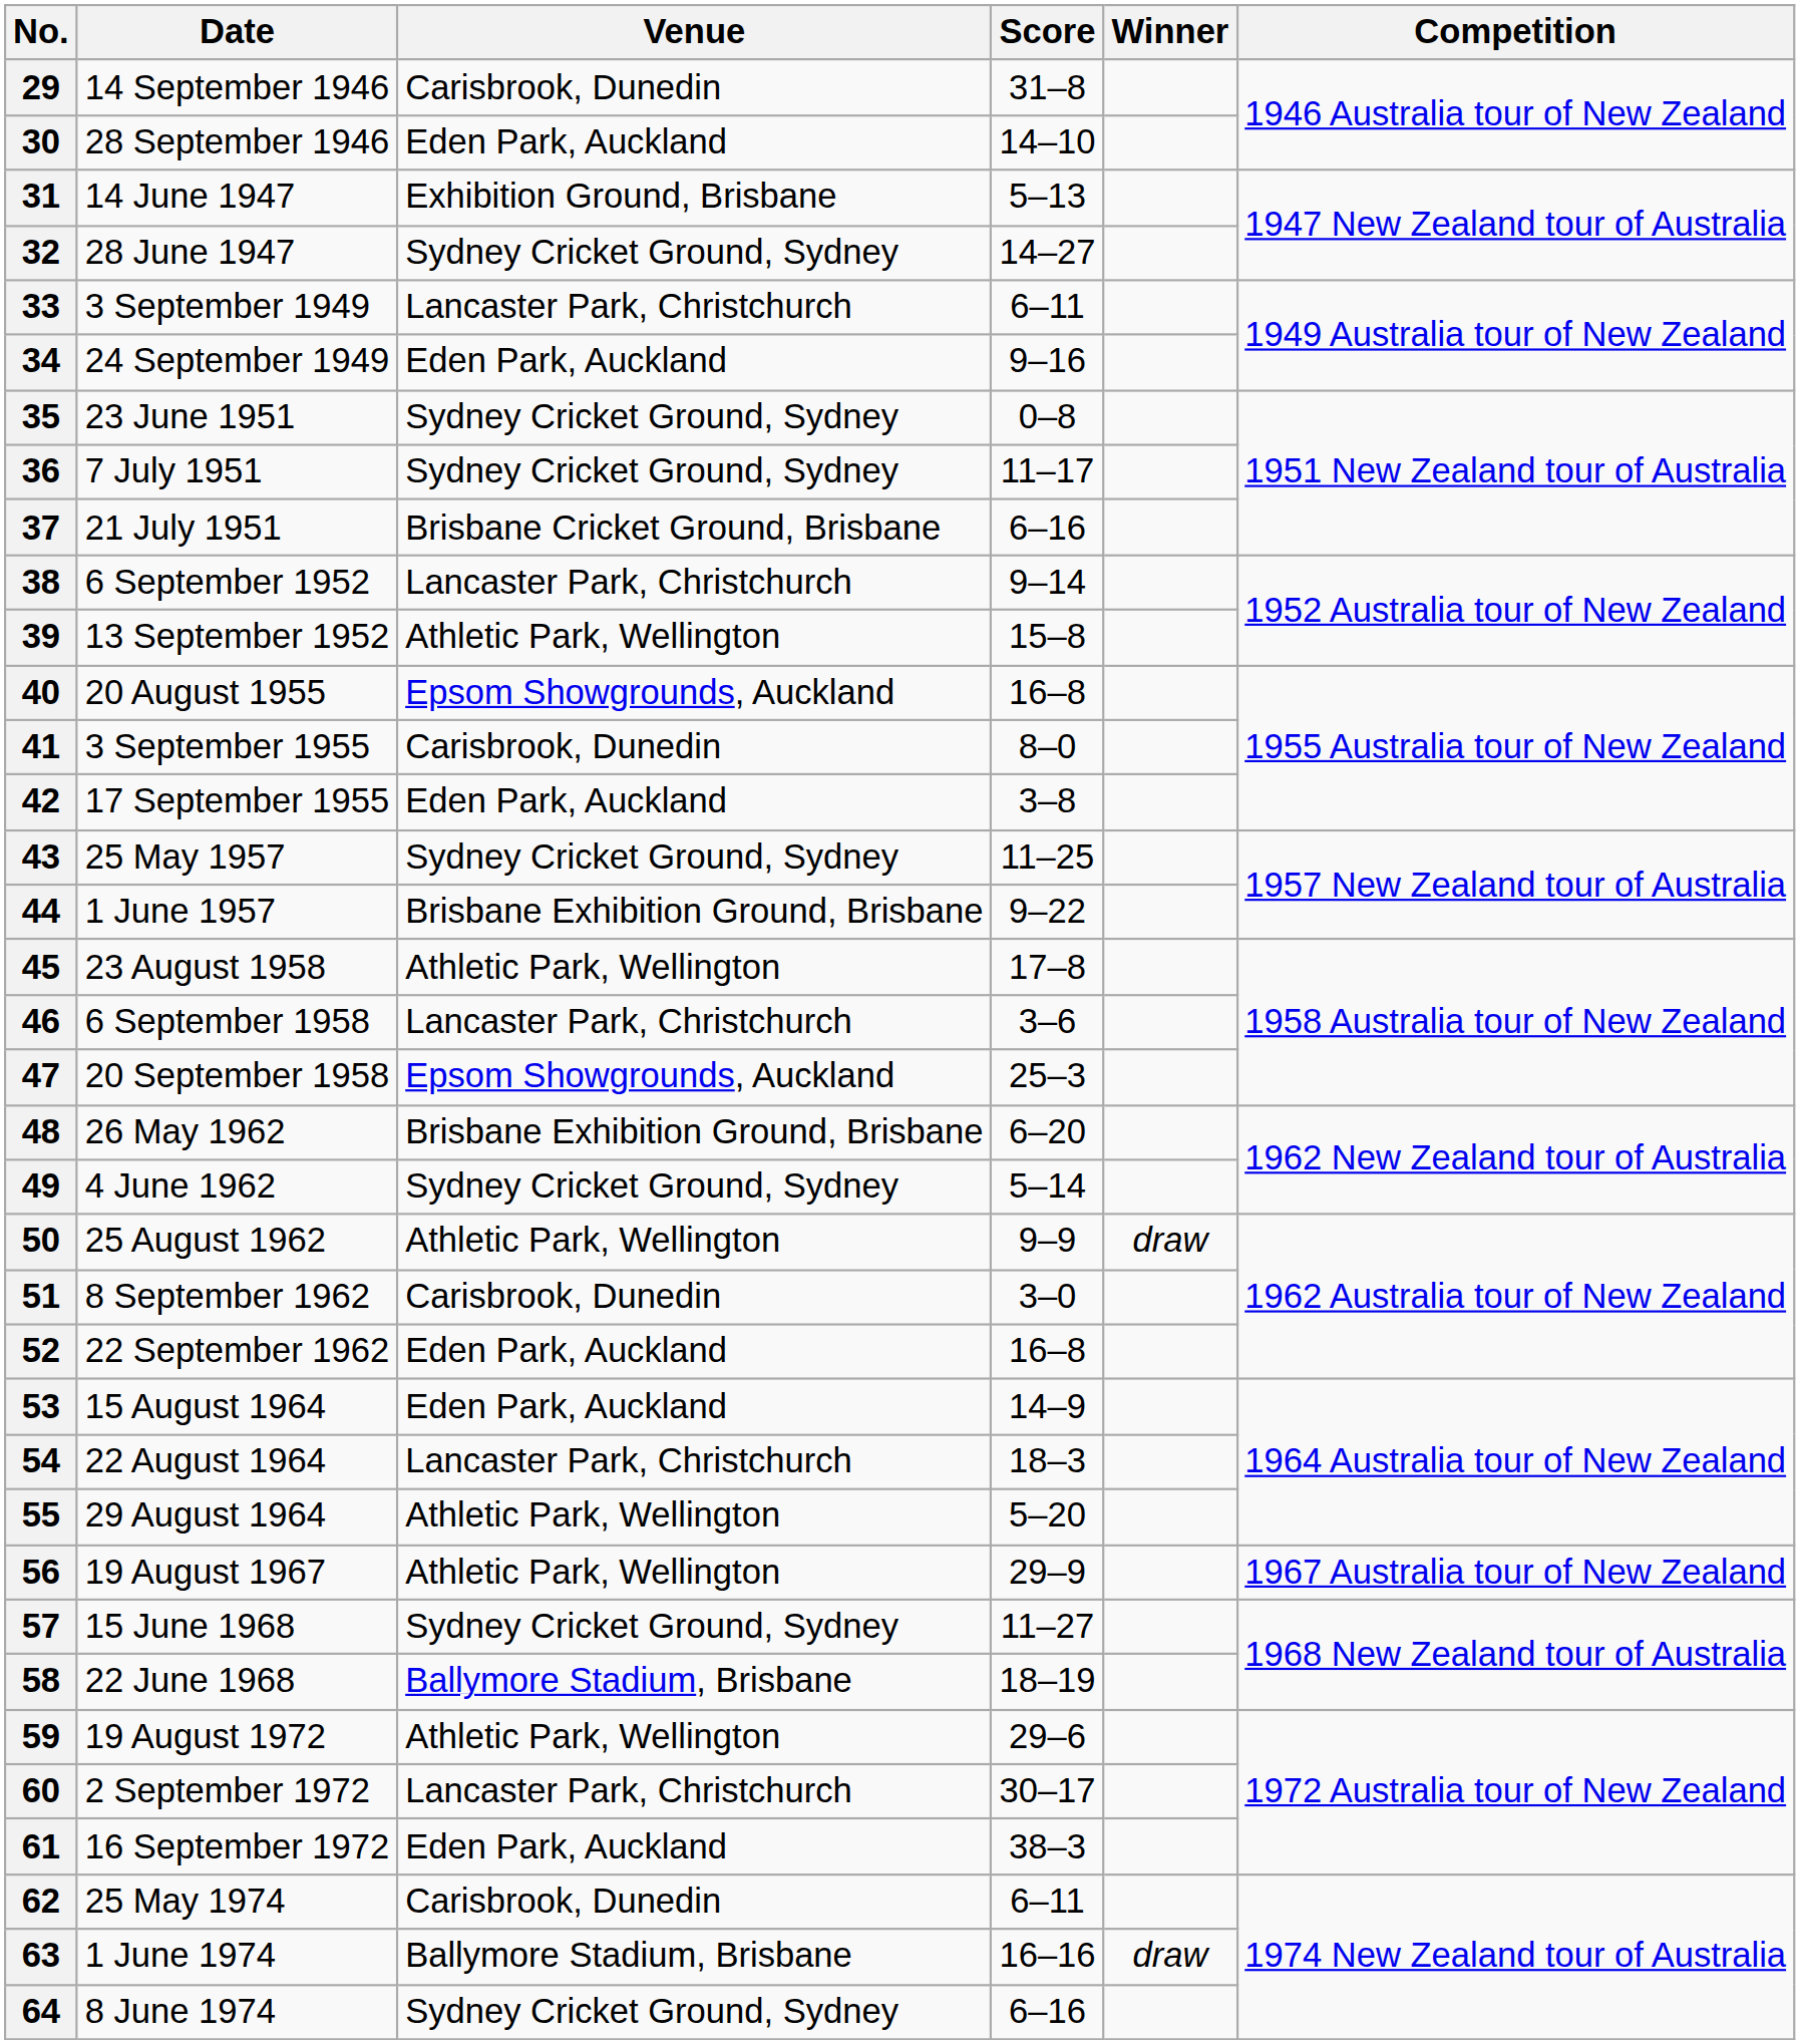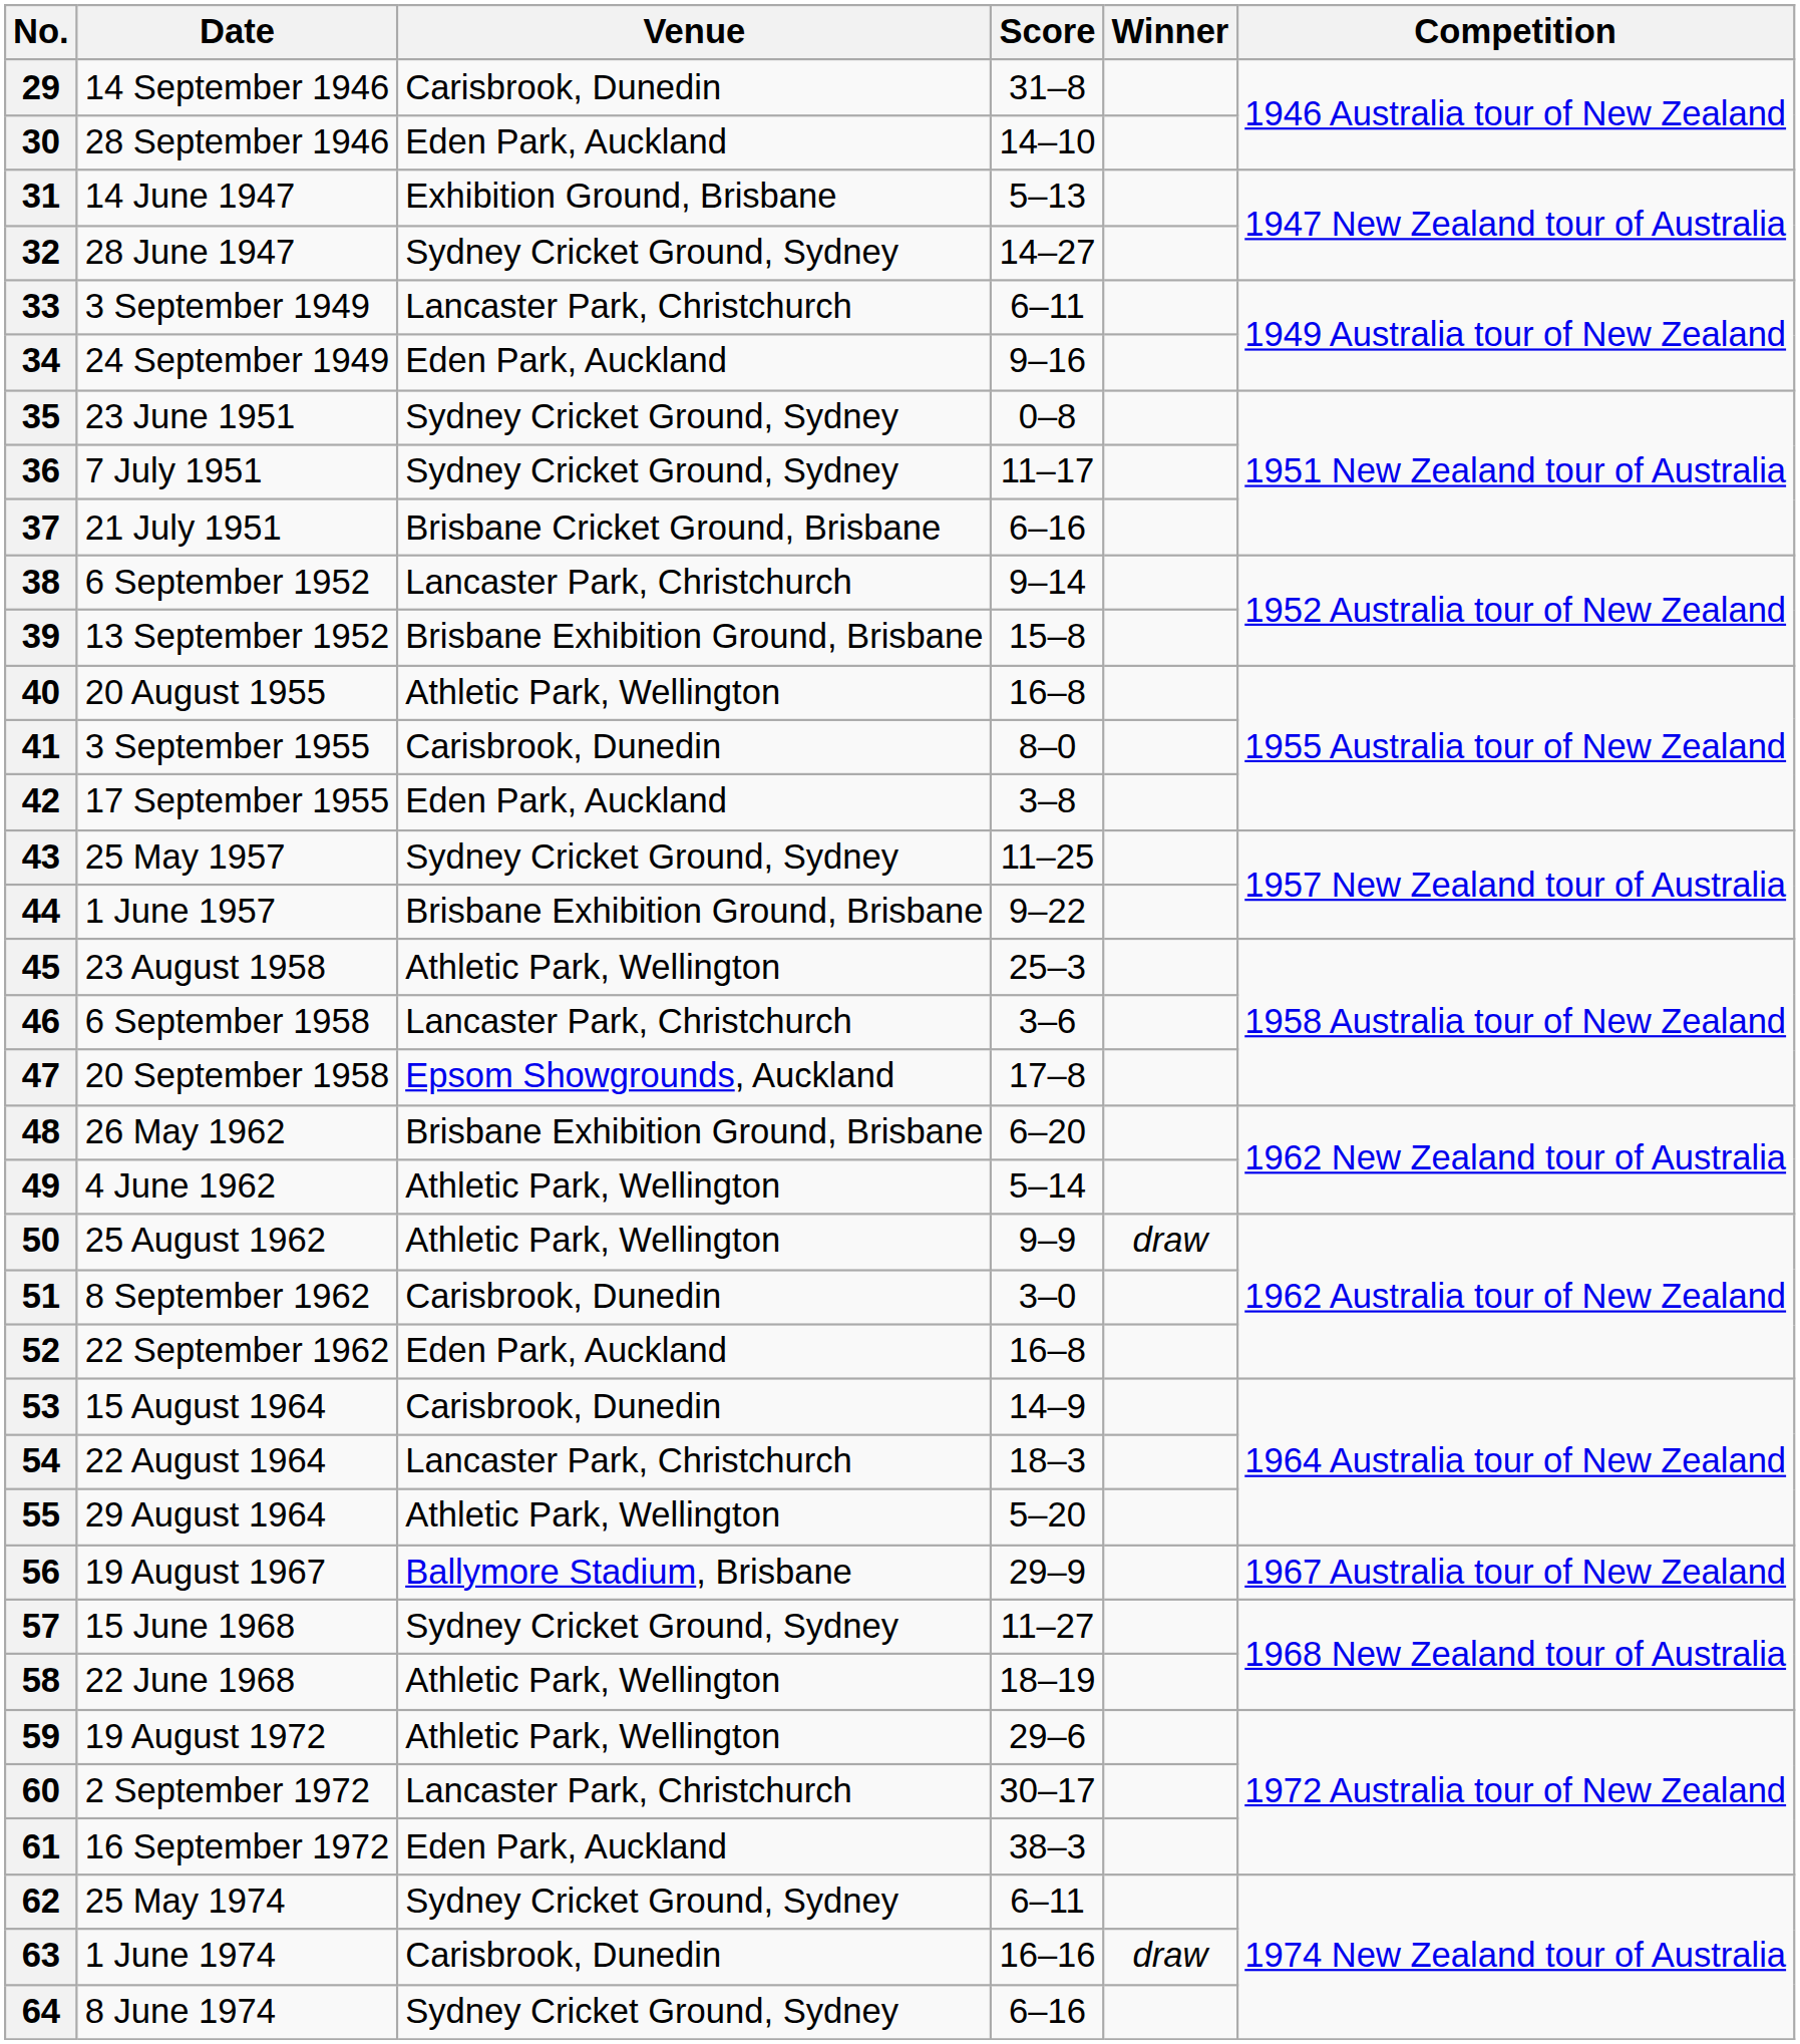 <table class="wikitable">
 <tr>
 <th>No.</th>
 <th>Date</th>
 <th>Venue</th>
 <th>Score</th>
 <th>Winner</th>
 <th>Competition</th>
 </tr>
 <tr>
 <th>29</th>
 <td>14 September 1946</td>
 <td>Carisbrook, Dunedin</td>
 <td align="center">31–8</td>
 <td></td>
 <td rowspan="2"><a href='#'>1946 Australia tour of New Zealand</a></td>
 </tr>
 <tr>
 <th>30</th>
 <td>28 September 1946</td>
 <td>Eden Park, Auckland</td>
 <td align="center">14–10</td>
 <td></td>
 </tr>
 <tr>
 <th>31</th>
 <td>14 June 1947</td>
 <td>Exhibition Ground, Brisbane</td>
 <td align="center">5–13</td>
 <td></td>
 <td rowspan="2"><a href='#'>1947 New Zealand tour of Australia</a></td>
 </tr>
 <tr>
 <th>32</th>
 <td>28 June 1947</td>
 <td>Sydney Cricket Ground, Sydney</td>
 <td align="center">14–27</td>
 <td></td>
 </tr>
 <tr>
 <th>33</th>
 <td>3 September 1949</td>
 <td>Lancaster Park, Christchurch</td>
 <td align="center">6–11</td>
 <td></td>
 <td rowspan="2"><a href='#'>1949 Australia tour of New Zealand</a></td>
 </tr>
 <tr>
 <th>34</th>
 <td>24 September 1949</td>
 <td>Eden Park, Auckland</td>
 <td align="center">9–16</td>
 <td></td>
 </tr>
 <tr>
 <th>35</th>
 <td>23 June 1951</td>
 <td>Sydney Cricket Ground, Sydney</td>
 <td align="center">0–8</td>
 <td></td>
 <td rowspan="3"><a href='#'>1951 New Zealand tour of Australia</a></td>
 </tr>
 <tr>
 <th>36</th>
 <td>7 July 1951</td>
 <td>Sydney Cricket Ground, Sydney</td>
 <td align="center">11–17</td>
 <td></td>
 </tr>
 <tr>
 <th>37</th>
 <td>21 July 1951</td>
 <td>Brisbane Cricket Ground, Brisbane</td>
 <td align="center">6–16</td>
 <td></td>
 </tr>
 <tr>
 <th>38</th>
 <td>6 September 1952</td>
 <td>Lancaster Park, Christchurch</td>
 <td align="center">9–14</td>
 <td></td>
 <td rowspan="2"><a href='#'>1952 Australia tour of New Zealand</a></td>
 </tr>
 <tr>
 <th>39</th>
 <td>13 September 1952</td>
-<td>Athletic Park, Wellington</td>
+<td>Brisbane Exhibition Ground, Brisbane</td>
 <td align="center">15–8</td>
 <td></td>
 </tr>
 <tr>
 <th>40</th>
 <td>20 August 1955</td>
-<td><a href='#'>Epsom Showgrounds</a>, Auckland</td>
+<td>Athletic Park, Wellington</td>
 <td align="center">16–8</td>
 <td></td>
 <td rowspan="3"><a href='#'>1955 Australia tour of New Zealand</a></td>
 </tr>
 <tr>
 <th>41</th>
 <td>3 September 1955</td>
 <td>Carisbrook, Dunedin</td>
 <td align="center">8–0</td>
 <td></td>
 </tr>
 <tr>
 <th>42</th>
 <td>17 September 1955</td>
 <td>Eden Park, Auckland</td>
 <td align="center">3–8</td>
 <td></td>
 </tr>
 <tr>
 <th>43</th>
 <td>25 May 1957</td>
 <td>Sydney Cricket Ground, Sydney</td>
 <td align="center">11–25</td>
 <td></td>
 <td rowspan="2"><a href='#'>1957 New Zealand tour of Australia</a></td>
 </tr>
 <tr>
 <th>44</th>
 <td>1 June 1957</td>
 <td>Brisbane Exhibition Ground, Brisbane</td>
 <td align="center">9–22</td>
 <td></td>
 </tr>
 <tr>
 <th>45</th>
 <td>23 August 1958</td>
 <td>Athletic Park, Wellington</td>
-<td align="center">17–8</td>
+<td align="center">25–3</td>
 <td></td>
 <td rowspan="3"><a href='#'>1958 Australia tour of New Zealand</a></td>
 </tr>
 <tr>
 <th>46</th>
 <td>6 September 1958</td>
 <td>Lancaster Park, Christchurch</td>
 <td align="center">3–6</td>
 <td></td>
 </tr>
 <tr>
 <th>47</th>
 <td>20 September 1958</td>
 <td><a href='#'>Epsom Showgrounds</a>, Auckland</td>
-<td align="center">25–3</td>
+<td align="center">17–8</td>
 <td></td>
 </tr>
 <tr>
 <th>48</th>
 <td>26 May 1962</td>
 <td>Brisbane Exhibition Ground, Brisbane</td>
 <td align="center">6–20</td>
 <td></td>
 <td rowspan="2"><a href='#'>1962 New Zealand tour of Australia</a></td>
 </tr>
 <tr>
 <th>49</th>
 <td>4 June 1962</td>
-<td>Sydney Cricket Ground, Sydney</td>
+<td>Athletic Park, Wellington</td>
 <td align="center">5–14</td>
 <td></td>
 </tr>
 <tr>
 <th>50</th>
 <td>25 August 1962</td>
 <td>Athletic Park, Wellington</td>
 <td align="center">9–9</td>
 <td align="center"><em>draw</em></td>
 <td rowspan="3"><a href='#'>1962 Australia tour of New Zealand</a></td>
 </tr>
 <tr>
 <th>51</th>
 <td>8 September 1962</td>
 <td>Carisbrook, Dunedin</td>
 <td align="center">3–0</td>
 <td></td>
 </tr>
 <tr>
 <th>52</th>
 <td>22 September 1962</td>
 <td>Eden Park, Auckland</td>
 <td align="center">16–8</td>
 <td></td>
 </tr>
 <tr>
 <th>53</th>
 <td>15 August 1964</td>
-<td>Eden Park, Auckland</td>
+<td>Carisbrook, Dunedin</td>
 <td align="center">14–9</td>
 <td></td>
 <td rowspan="3"><a href='#'>1964 Australia tour of New Zealand</a></td>
 </tr>
 <tr>
 <th>54</th>
 <td>22 August 1964</td>
 <td>Lancaster Park, Christchurch</td>
 <td align="center">18–3</td>
 <td></td>
 </tr>
 <tr>
 <th>55</th>
 <td>29 August 1964</td>
 <td>Athletic Park, Wellington</td>
 <td align="center">5–20</td>
 <td></td>
 </tr>
 <tr>
 <th>56</th>
 <td>19 August 1967</td>
-<td>Athletic Park, Wellington</td>
+<td><a href='#'>Ballymore Stadium</a>, Brisbane</td>
 <td align="center">29–9</td>
 <td></td>
 <td><a href='#'>1967 Australia tour of New Zealand</a></td>
 </tr>
 <tr>
 <th>57</th>
 <td>15 June 1968</td>
 <td>Sydney Cricket Ground, Sydney</td>
 <td align="center">11–27</td>
 <td></td>
 <td rowspan="2"><a href='#'>1968 New Zealand tour of Australia</a></td>
 </tr>
 <tr>
 <th>58</th>
 <td>22 June 1968</td>
-<td><a href='#'>Ballymore Stadium</a>, Brisbane</td>
+<td>Athletic Park, Wellington</td>
 <td align="center">18–19</td>
 <td></td>
 </tr>
 <tr>
 <th>59</th>
 <td>19 August 1972</td>
 <td>Athletic Park, Wellington</td>
 <td align="center">29–6</td>
 <td></td>
 <td rowspan="3"><a href='#'>1972 Australia tour of New Zealand</a></td>
 </tr>
 <tr>
 <th>60</th>
 <td>2 September 1972</td>
 <td>Lancaster Park, Christchurch</td>
 <td align="center">30–17</td>
 <td></td>
 </tr>
 <tr>
 <th>61</th>
 <td>16 September 1972</td>
 <td>Eden Park, Auckland</td>
 <td align="center">38–3</td>
 <td></td>
 </tr>
 <tr>
 <th>62</th>
 <td>25 May 1974</td>
-<td>Carisbrook, Dunedin</td>
+<td>Sydney Cricket Ground, Sydney</td>
 <td align="center">6–11</td>
 <td></td>
 <td rowspan="3"><a href='#'>1974 New Zealand tour of Australia</a></td>
 </tr>
 <tr>
 <th>63</th>
 <td>1 June 1974</td>
-<td>Ballymore Stadium, Brisbane</td>
+<td>Carisbrook, Dunedin</td>
 <td align="center">16–16</td>
 <td align="center"><em>draw</em></td>
 </tr>
 <tr>
 <th>64</th>
 <td>8 June 1974</td>
 <td>Sydney Cricket Ground, Sydney</td>
 <td align="center">6–16</td>
 <td></td>
 </tr>
 </table>
